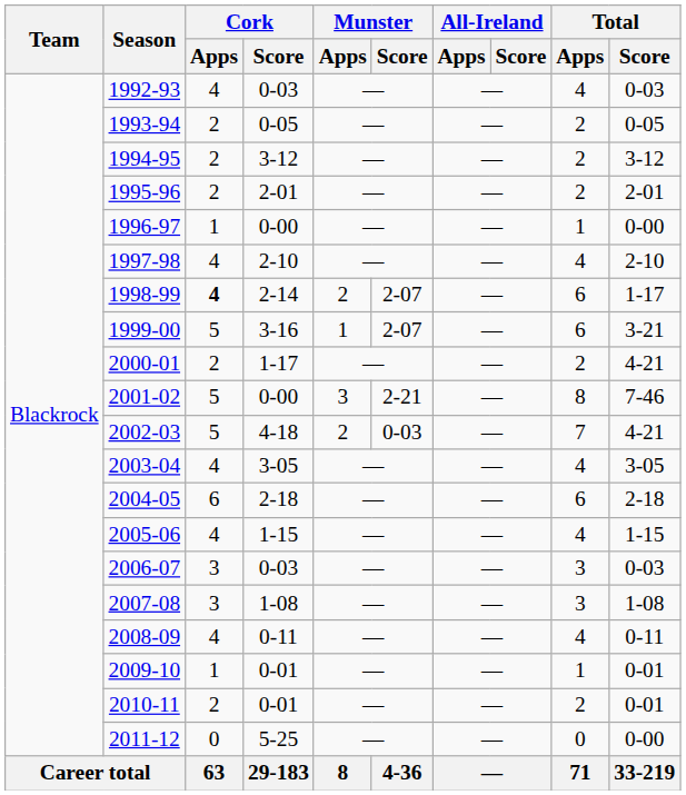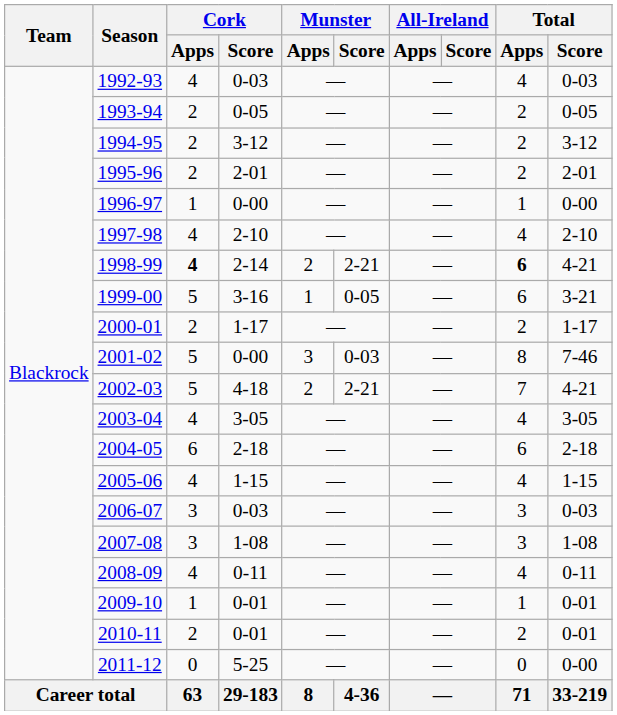 <table class="wikitable" style="text-align:center">
 <tr>
 <th rowspan="2">Team</th>
 <th rowspan="2">Season</th>
 <th colspan="2"><a href='#'>Cork</a></th>
 <th colspan="2"><a href='#'>Munster</a></th>
 <th colspan="2"><a href='#'>All-Ireland</a></th>
 <th colspan="2">Total</th>
 </tr>
 <tr>
 <th>Apps</th>
 <th>Score</th>
 <th>Apps</th>
 <th>Score</th>
 <th>Apps</th>
 <th>Score</th>
 <th>Apps</th>
 <th>Score</th>
 </tr>
 <tr>
 <td rowspan="20"><a href='#'>Blackrock</a></td>
 <td><a href='#'>1992-93</a></td>
 <td>4</td>
 <td>0-03</td>
 <td colspan=2>—</td>
 <td colspan=2>—</td>
 <td>4</td>
 <td>0-03</td>
 </tr>
 <tr>
 <td><a href='#'>1993-94</a></td>
 <td>2</td>
 <td>0-05</td>
 <td colspan=2>—</td>
 <td colspan=2>—</td>
 <td>2</td>
 <td>0-05</td>
 </tr>
 <tr>
 <td><a href='#'>1994-95</a></td>
 <td>2</td>
 <td>3-12</td>
 <td colspan=2>—</td>
 <td colspan=2>—</td>
 <td>2</td>
 <td>3-12</td>
 </tr>
 <tr>
 <td><a href='#'>1995-96</a></td>
 <td>2</td>
 <td>2-01</td>
 <td colspan=2>—</td>
 <td colspan=2>—</td>
 <td>2</td>
 <td>2-01</td>
 </tr>
 <tr>
 <td><a href='#'>1996-97</a></td>
 <td>1</td>
 <td>0-00</td>
 <td colspan=2>—</td>
 <td colspan=2>—</td>
 <td>1</td>
 <td>0-00</td>
 </tr>
 <tr>
 <td><a href='#'>1997-98</a></td>
 <td>4</td>
 <td>2-10</td>
 <td colspan=2>—</td>
 <td colspan=2>—</td>
 <td>4</td>
 <td>2-10</td>
 </tr>
 <tr>
 <td><a href='#'>1998-99</a></td>
 <td><strong>4</strong></td>
 <td>2-14</td>
 <td>2</td>
-<td>2-07</td>
+<td>2-21</td>
 <td colspan=2>—</td>
-<td>6</td>
-<td>1-17</td>
+<td><strong>6</strong></td>
+<td>4-21</td>
 </tr>
 <tr>
 <td><a href='#'>1999-00</a></td>
 <td>5</td>
 <td>3-16</td>
 <td>1</td>
-<td>2-07</td>
+<td>0-05</td>
 <td colspan=2>—</td>
 <td>6</td>
 <td>3-21</td>
 </tr>
 <tr>
 <td><a href='#'>2000-01</a></td>
 <td>2</td>
 <td>1-17</td>
 <td colspan=2>—</td>
 <td colspan=2>—</td>
 <td>2</td>
-<td>4-21</td>
+<td>1-17</td>
 </tr>
 <tr>
 <td><a href='#'>2001-02</a></td>
 <td>5</td>
 <td>0-00</td>
 <td>3</td>
-<td>2-21</td>
+<td>0-03</td>
 <td colspan=2>—</td>
 <td>8</td>
 <td>7-46</td>
 </tr>
 <tr>
 <td><a href='#'>2002-03</a></td>
 <td>5</td>
 <td>4-18</td>
 <td>2</td>
-<td>0-03</td>
+<td>2-21</td>
 <td colspan=2>—</td>
 <td>7</td>
 <td>4-21</td>
 </tr>
 <tr>
 <td><a href='#'>2003-04</a></td>
 <td>4</td>
 <td>3-05</td>
 <td colspan=2>—</td>
 <td colspan=2>—</td>
 <td>4</td>
 <td>3-05</td>
 </tr>
 <tr>
 <td><a href='#'>2004-05</a></td>
 <td>6</td>
 <td>2-18</td>
 <td colspan=2>—</td>
 <td colspan=2>—</td>
 <td>6</td>
 <td>2-18</td>
 </tr>
 <tr>
 <td><a href='#'>2005-06</a></td>
 <td>4</td>
 <td>1-15</td>
 <td colspan=2>—</td>
 <td colspan=2>—</td>
 <td>4</td>
 <td>1-15</td>
 </tr>
 <tr>
 <td><a href='#'>2006-07</a></td>
 <td>3</td>
 <td>0-03</td>
 <td colspan=2>—</td>
 <td colspan=2>—</td>
 <td>3</td>
 <td>0-03</td>
 </tr>
 <tr>
 <td><a href='#'>2007-08</a></td>
 <td>3</td>
 <td>1-08</td>
 <td colspan=2>—</td>
 <td colspan=2>—</td>
 <td>3</td>
 <td>1-08</td>
 </tr>
 <tr>
 <td><a href='#'>2008-09</a></td>
 <td>4</td>
 <td>0-11</td>
 <td colspan=2>—</td>
 <td colspan=2>—</td>
 <td>4</td>
 <td>0-11</td>
 </tr>
 <tr>
 <td><a href='#'>2009-10</a></td>
 <td>1</td>
 <td>0-01</td>
 <td colspan=2>—</td>
 <td colspan=2>—</td>
 <td>1</td>
 <td>0-01</td>
 </tr>
 <tr>
 <td><a href='#'>2010-11</a></td>
 <td>2</td>
 <td>0-01</td>
 <td colspan=2>—</td>
 <td colspan=2>—</td>
 <td>2</td>
 <td>0-01</td>
 </tr>
 <tr>
 <td><a href='#'>2011-12</a></td>
 <td>0</td>
 <td>5-25</td>
 <td colspan=2>—</td>
 <td colspan=2>—</td>
 <td>0</td>
 <td>0-00</td>
 </tr>
 <tr>
 <th colspan="2">Career total</th>
 <th>63</th>
 <th>29-183</th>
 <th>8</th>
 <th>4-36</th>
 <th colspan=2>—</th>
 <th>71</th>
 <th>33-219</th>
 </tr>
 </table>
